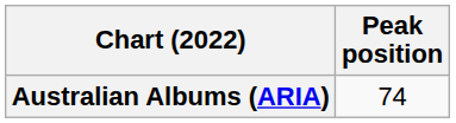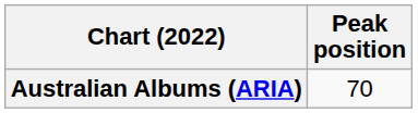 <table class="wikitable plainrowheaders" style="text-align:center">
 <tr>
 <th scope="col">Chart (2022)</th>
 <th scope="col">Peak<br>position</th>
 </tr>
 <tr>
 <th scope="row">Australian Albums (<a href='#'>ARIA</a>)</th>
-<td>74</td>
+<td>70</td>
 </tr>
 </table>
